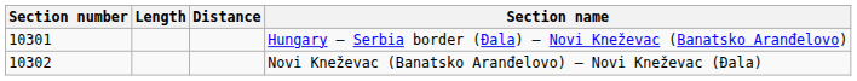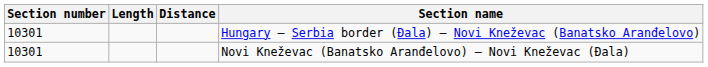 <table class="wikitable">
 <tr>
 <th>Section number</th>
 <th>Length</th>
 <th>Distance</th>
 <th>Section name</th>
 </tr>
 <tr>
 <td>10301</td>
 <td></td>
 <td></td>
 <td><a href='#'>Hungary</a> – <a href='#'>Serbia</a> border (<a href='#'>Đala</a>) – <a href='#'>Novi Kneževac</a> (<a href='#'>Banatsko Aranđelovo</a>)</td>
 </tr>
 <tr>
-<td>10302</td>
+<td>10301</td>
 <td></td>
 <td></td>
 <td>Novi Kneževac (Banatsko Aranđelovo) – Novi Kneževac (Đala)</td>
 </tr>
 </table>
